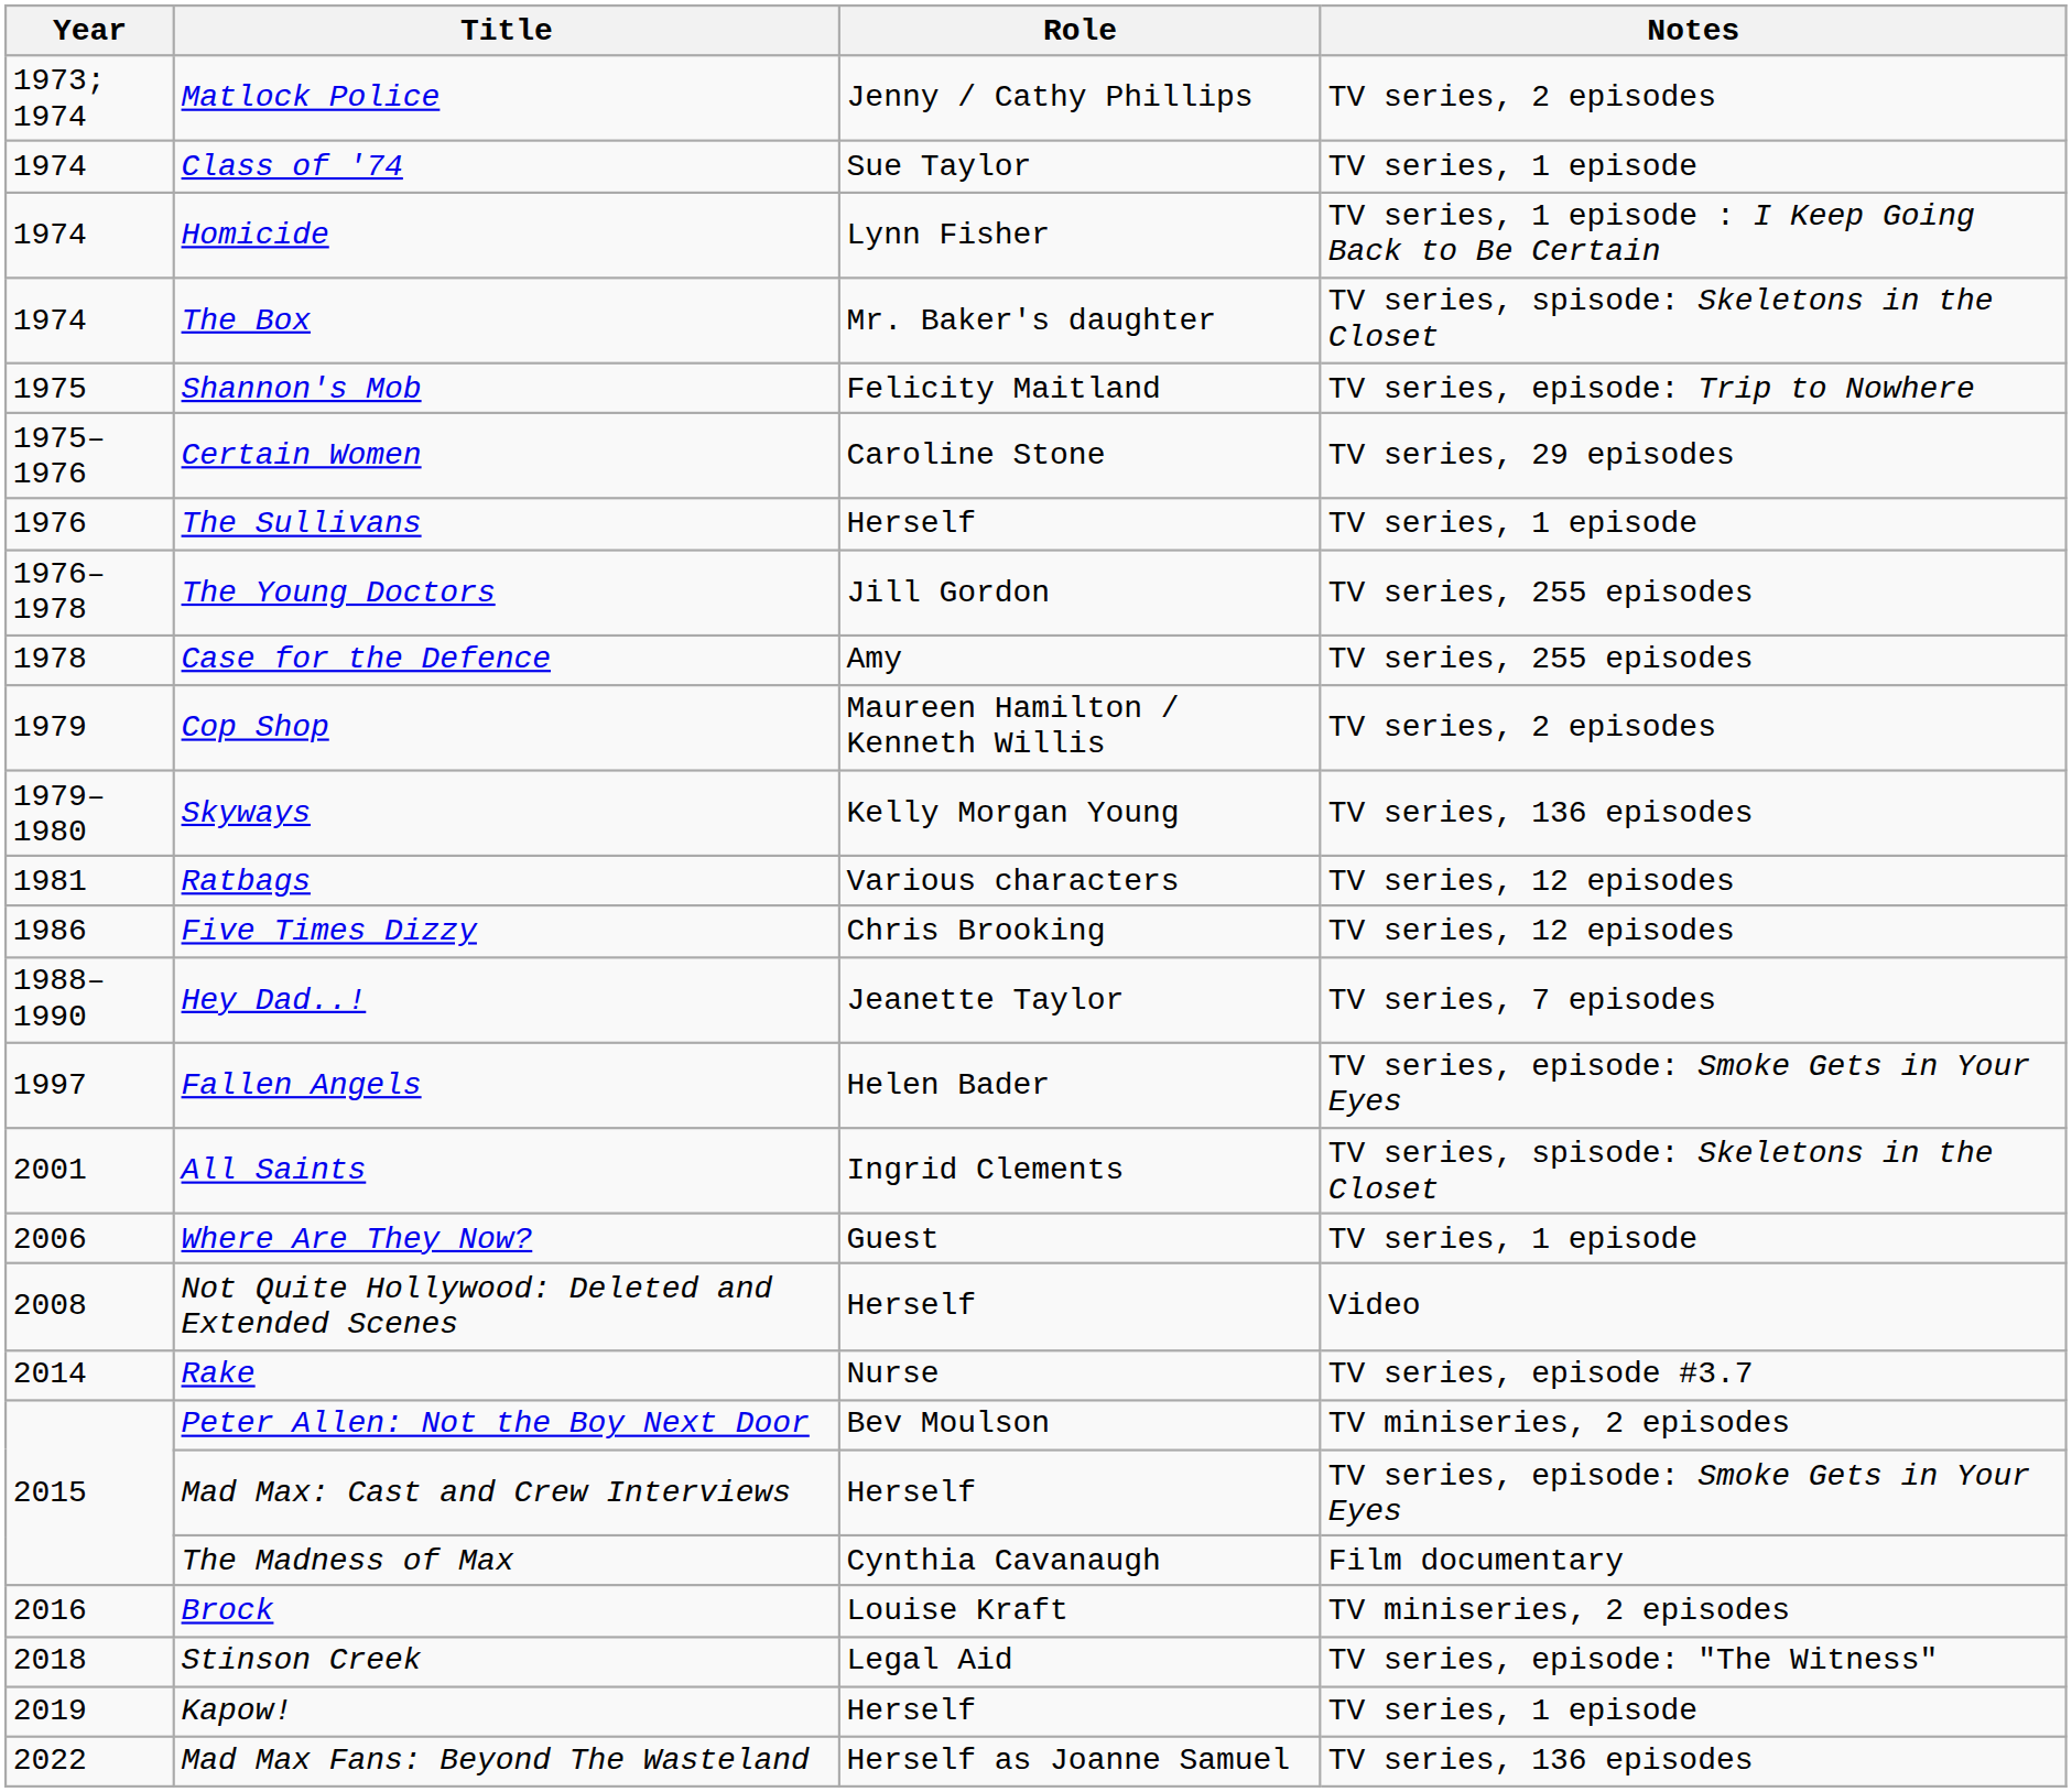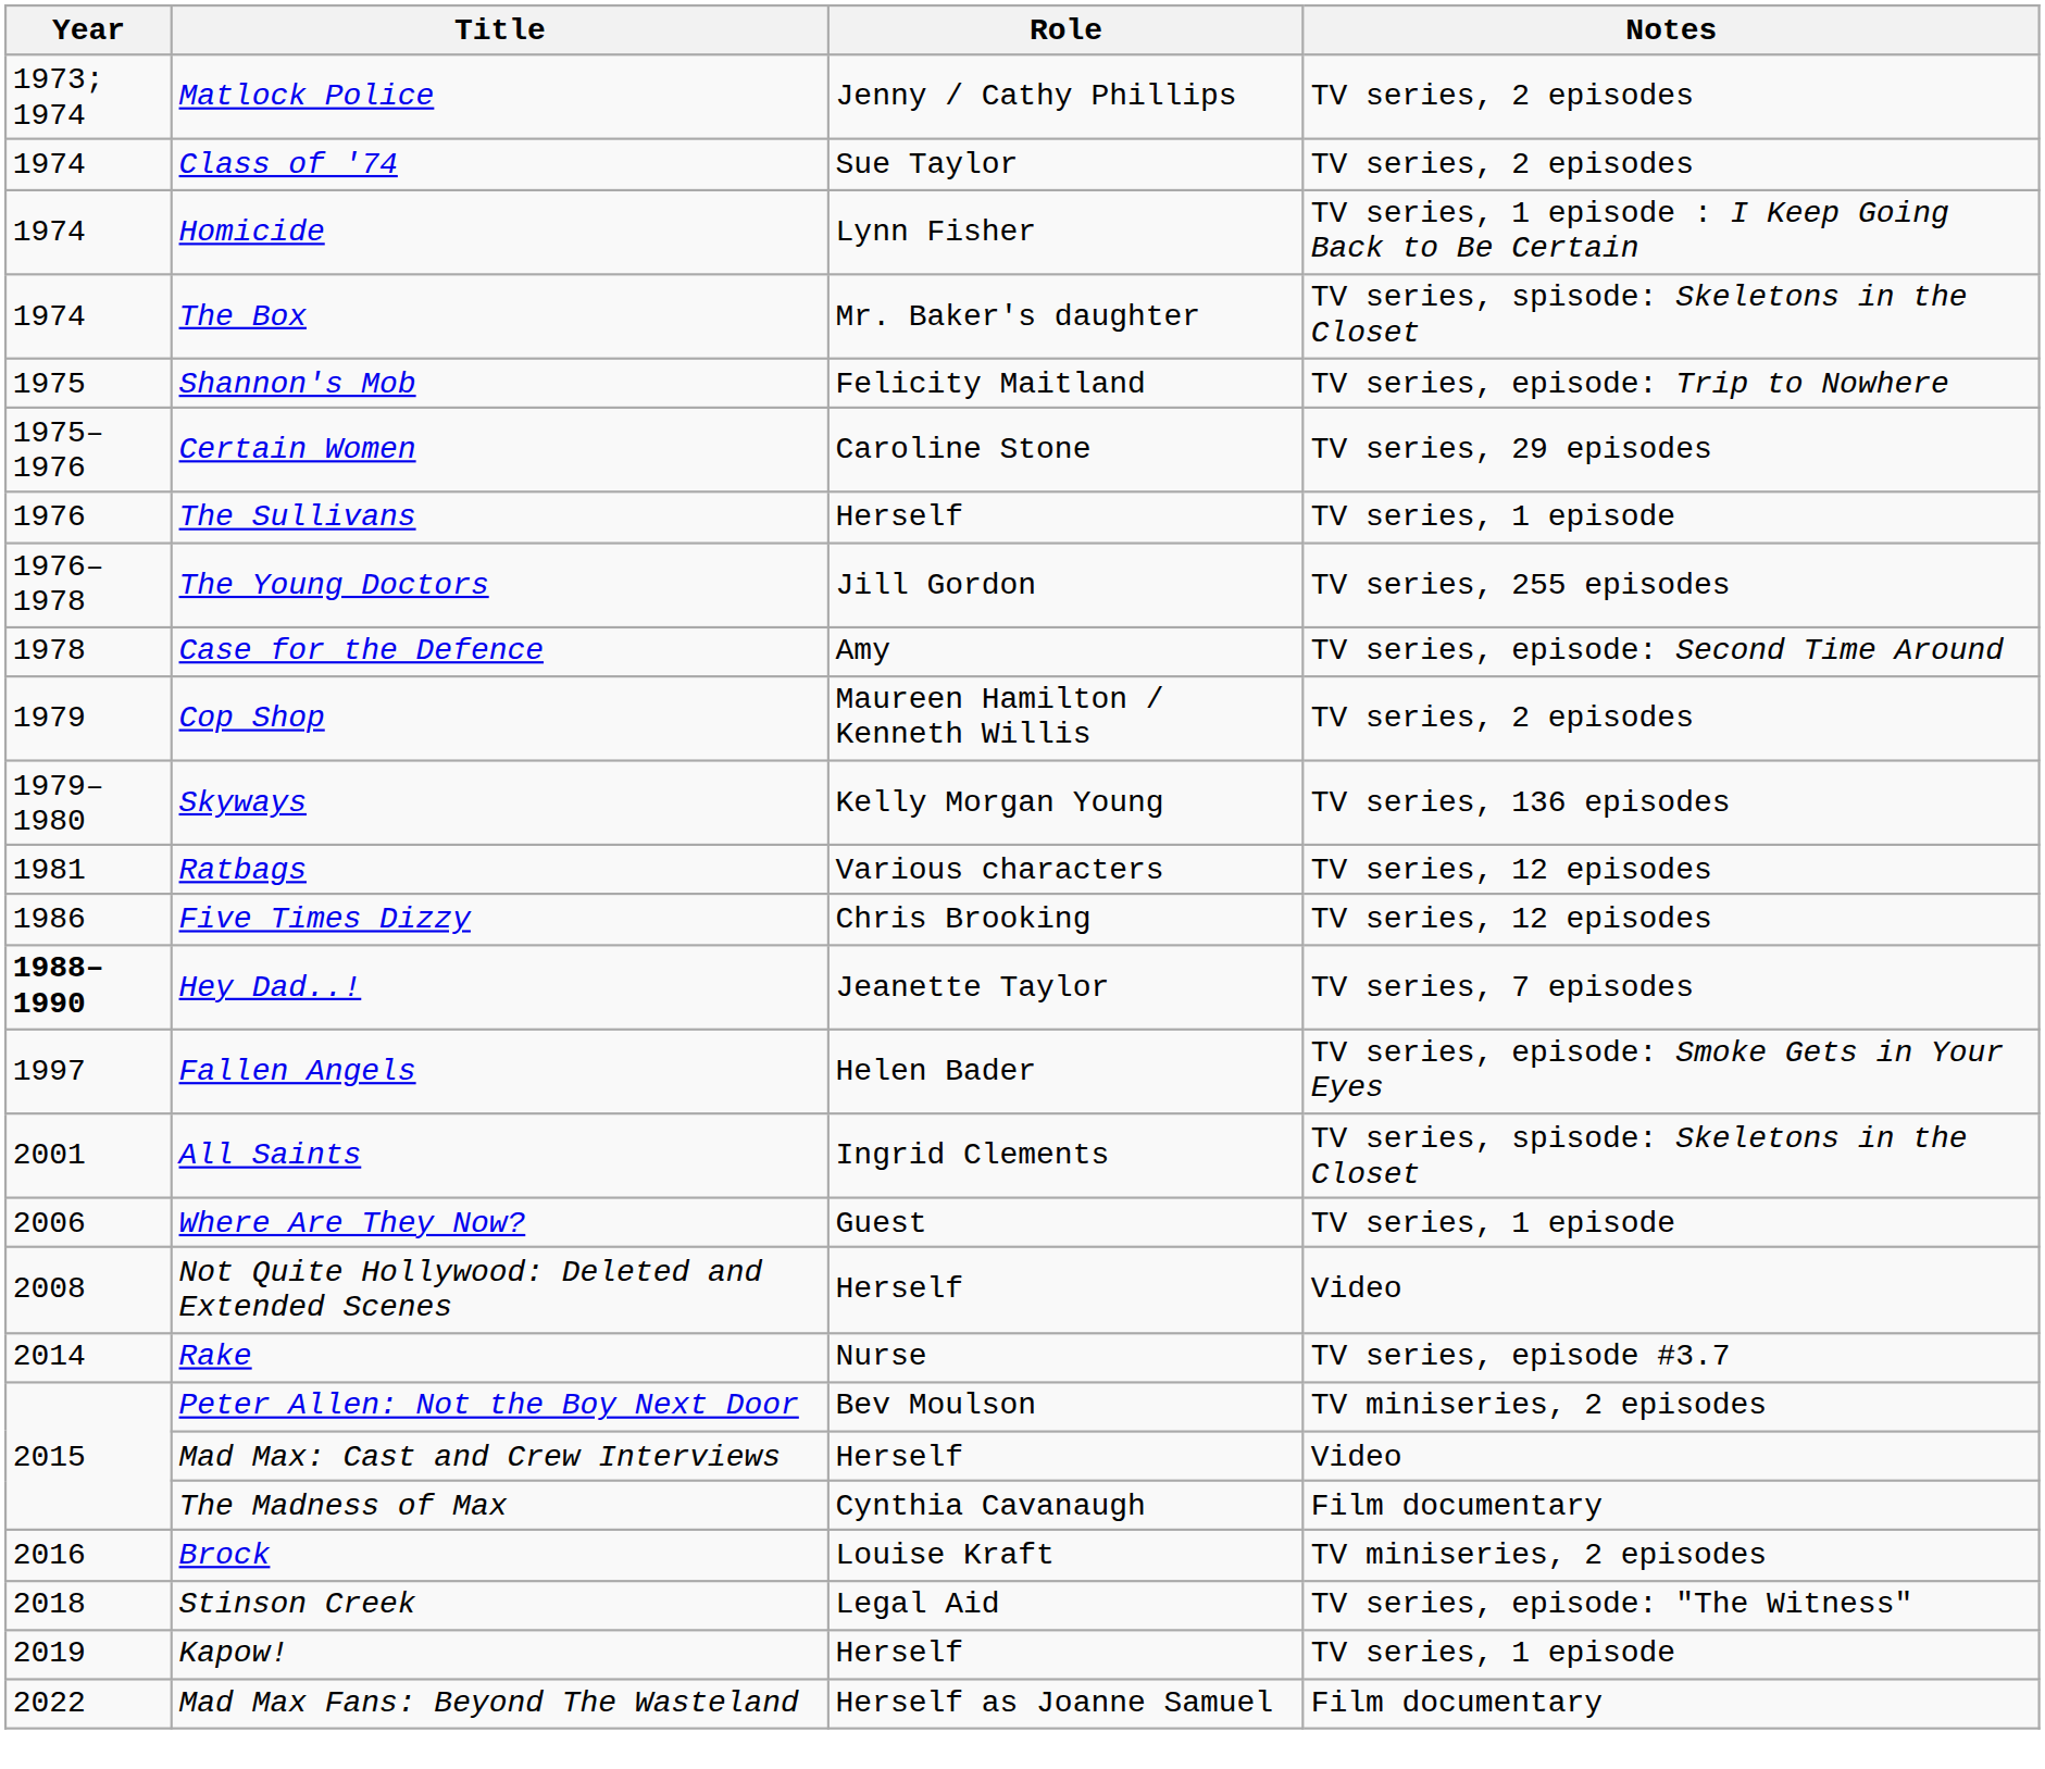 <table class="wikitable sortable">
 <tr>
 <th>Year</th>
 <th>Title</th>
 <th>Role</th>
 <th>Notes</th>
 </tr>
 <tr>
 <td>1973; 1974</td>
 <td><em><a href='#'>Matlock Police</a></em></td>
 <td>Jenny / Cathy Phillips</td>
 <td>TV series, 2 episodes</td>
 </tr>
 <tr>
 <td>1974</td>
 <td><em><a href='#'>Class of '74</a></em></td>
 <td>Sue Taylor</td>
-<td>TV series, 1 episode</td>
+<td>TV series, 2 episodes</td>
 </tr>
 <tr>
 <td>1974</td>
 <td><em><a href='#'>Homicide</a></em></td>
 <td>Lynn Fisher</td>
 <td>TV series, 1 episode : <em>I Keep Going Back to Be Certain</em></td>
 </tr>
 <tr>
 <td>1974</td>
 <td><em><a href='#'>The Box</a></em></td>
 <td>Mr. Baker's daughter</td>
 <td>TV series, spisode: <em>Skeletons in the Closet</em></td>
 </tr>
 <tr>
 <td>1975</td>
 <td><em><a href='#'>Shannon's Mob</a></em></td>
 <td>Felicity Maitland</td>
 <td>TV series, episode: <em>Trip to Nowhere</em></td>
 </tr>
 <tr>
 <td>1975–1976</td>
 <td><em><a href='#'>Certain Women</a></em></td>
 <td>Caroline Stone</td>
 <td>TV series, 29 episodes</td>
 </tr>
 <tr>
 <td>1976</td>
 <td><em><a href='#'>The Sullivans</a></em></td>
 <td>Herself</td>
 <td>TV series, 1 episode</td>
 </tr>
 <tr>
 <td>1976–1978</td>
 <td><em><a href='#'>The Young Doctors</a></em></td>
 <td>Jill Gordon</td>
 <td>TV series, 255 episodes</td>
 </tr>
 <tr>
 <td>1978</td>
 <td><em><a href='#'>Case for the Defence</a></em></td>
 <td>Amy</td>
-<td>TV series, 255 episodes</td>
+<td>TV series, episode: <em>Second Time Around</em></td>
 </tr>
 <tr>
 <td>1979</td>
 <td><em><a href='#'>Cop Shop</a></em></td>
 <td>Maureen Hamilton / Kenneth Willis</td>
 <td>TV series, 2 episodes</td>
 </tr>
 <tr>
 <td>1979–1980</td>
 <td><em><a href='#'>Skyways</a></em></td>
 <td>Kelly Morgan Young</td>
 <td>TV series, 136 episodes</td>
 </tr>
 <tr>
 <td>1981</td>
 <td><em><a href='#'>Ratbags</a></em></td>
 <td>Various characters</td>
 <td>TV series, 12 episodes</td>
 </tr>
 <tr>
 <td>1986</td>
 <td><em><a href='#'>Five Times Dizzy</a></em></td>
 <td>Chris Brooking</td>
 <td>TV series, 12 episodes</td>
 </tr>
 <tr>
-<td>1988–1990</td>
+<td><strong>1988–1990</strong></td>
 <td><em><a href='#'>Hey Dad..!</a></em></td>
 <td>Jeanette Taylor</td>
 <td>TV series, 7 episodes</td>
 </tr>
 <tr>
 <td>1997</td>
 <td><em><a href='#'>Fallen Angels</a></em></td>
 <td>Helen Bader</td>
 <td>TV series, episode: <em>Smoke Gets in Your Eyes</em></td>
 </tr>
 <tr>
 <td>2001</td>
 <td><em><a href='#'>All Saints</a></em></td>
 <td>Ingrid Clements</td>
 <td>TV series, spisode: <em>Skeletons in the Closet</em></td>
 </tr>
 <tr>
 <td>2006</td>
 <td><em><a href='#'>Where Are They Now?</a></em></td>
 <td>Guest</td>
 <td>TV series, 1 episode</td>
 </tr>
 <tr>
 <td>2008</td>
 <td><em>Not Quite Hollywood: Deleted and Extended Scenes</em></td>
 <td>Herself</td>
 <td>Video</td>
 </tr>
 <tr>
 <td>2014</td>
 <td><em><a href='#'>Rake</a></em></td>
 <td>Nurse</td>
 <td>TV series, episode #3.7</td>
 </tr>
 <tr>
 <td rowspan="3">2015</td>
 <td><em><a href='#'>Peter Allen: Not the Boy Next Door</a></em></td>
 <td>Bev Moulson</td>
 <td>TV miniseries, 2 episodes</td>
 </tr>
 <tr>
 <td><em>Mad Max: Cast and Crew Interviews</em></td>
 <td>Herself</td>
-<td>TV series, episode: <em>Smoke Gets in Your Eyes</em></td>
+<td>Video</td>
 </tr>
 <tr>
 <td><em>The Madness of Max</em></td>
 <td>Cynthia Cavanaugh</td>
 <td>Film documentary</td>
 </tr>
 <tr>
 <td>2016</td>
 <td><em><a href='#'>Brock</a></em></td>
 <td>Louise Kraft</td>
 <td>TV miniseries, 2 episodes</td>
 </tr>
 <tr>
 <td>2018</td>
 <td><em>Stinson Creek</em></td>
 <td>Legal Aid</td>
 <td>TV series, episode: "The Witness"</td>
 </tr>
 <tr>
 <td>2019</td>
 <td><em>Kapow!</em></td>
 <td>Herself</td>
 <td>TV series, 1 episode</td>
 </tr>
 <tr>
 <td>2022</td>
 <td><em>Mad Max Fans: Beyond The Wasteland</em></td>
 <td>Herself as Joanne Samuel</td>
-<td>TV series, 136 episodes</td>
+<td>Film documentary</td>
 </tr>
 </table>
